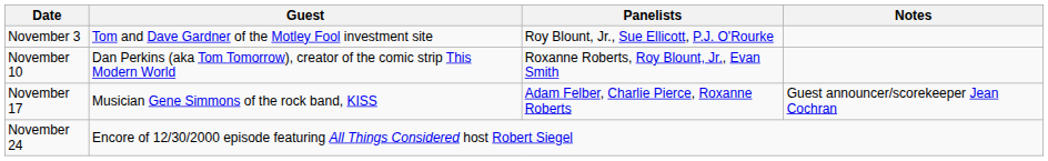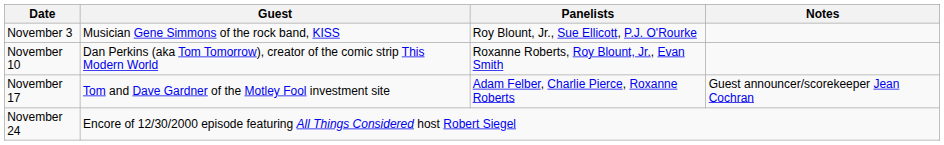 <table class="wikitable">
 <tr>
 <th>Date</th>
 <th>Guest</th>
 <th>Panelists</th>
 <th>Notes</th>
 </tr>
 <tr>
 <td>November 3</td>
-<td><a href='#'>Tom</a> and <a href='#'>Dave Gardner</a> of the <a href='#'>Motley Fool</a> investment site</td>
+<td>Musician <a href='#'>Gene Simmons</a> of the rock band, <a href='#'>KISS</a></td>
 <td>Roy Blount, Jr., <a href='#'>Sue Ellicott</a>, <a href='#'>P.J. O'Rourke</a></td>
 <td></td>
 </tr>
 <tr>
 <td>November 10</td>
 <td>Dan Perkins (aka <a href='#'>Tom Tomorrow</a>), creator of the comic strip <a href='#'>This Modern World</a></td>
 <td>Roxanne Roberts, <a href='#'>Roy Blount, Jr.</a>, <a href='#'>Evan Smith</a></td>
 <td></td>
 </tr>
 <tr>
 <td>November 17</td>
-<td>Musician <a href='#'>Gene Simmons</a> of the rock band, <a href='#'>KISS</a></td>
+<td><a href='#'>Tom</a> and <a href='#'>Dave Gardner</a> of the <a href='#'>Motley Fool</a> investment site</td>
 <td><a href='#'>Adam Felber</a>, <a href='#'>Charlie Pierce</a>, <a href='#'>Roxanne Roberts</a></td>
 <td>Guest announcer/scorekeeper <a href='#'>Jean Cochran</a></td>
 </tr>
 <tr>
 <td>November 24</td>
 <td colspan=3>Encore of 12/30/2000 episode featuring <em><a href='#'>All Things Considered</a></em> host <a href='#'>Robert Siegel</a></td>
 </tr>
 </table>
